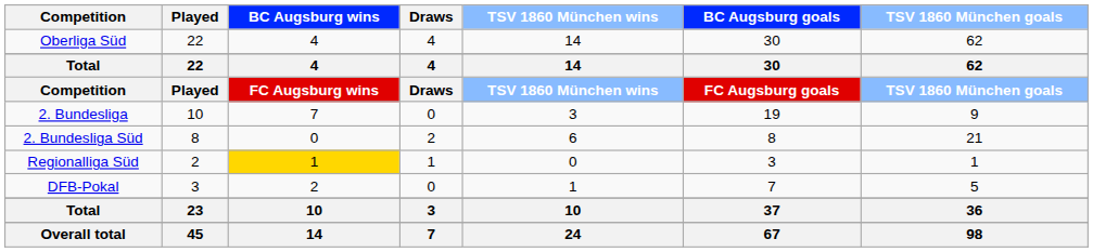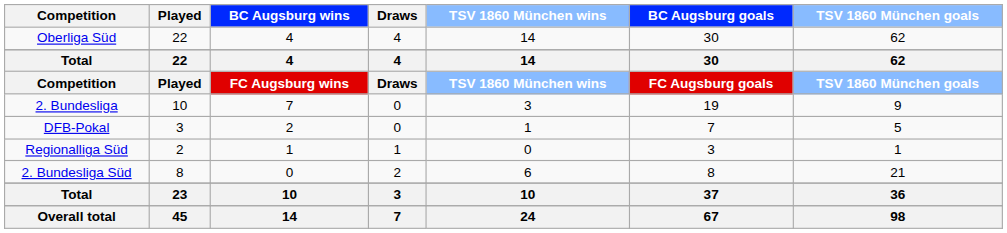 <table class="wikitable" style="text-align: center; width: 100%; font-size: 12px">
 <tr>
 <th>Competition</th>
 <th>Played</th>
 <th style="background:#0029fe; color:white">BC Augsburg wins</th>
 <th>Draws</th>
 <th style="background:#88BBFF; color:white">TSV 1860 München wins</th>
 <th style="background:#0029fe; color:white">BC Augsburg goals</th>
 <th style="background:#88BBFF; color:white">TSV 1860 München goals</th>
 </tr>
 <tr>
 <td><a href='#'>Oberliga Süd</a></td>
 <td>22</td>
 <td>4</td>
 <td>4</td>
 <td>14</td>
 <td>30</td>
 <td>62</td>
 </tr>
 <tr>
 </tr>
 <tr class="sortbottom">
 <th>Total</th>
 <th>22</th>
 <th>4</th>
 <th>4</th>
 <th>14</th>
 <th>30</th>
 <th>62</th>
 </tr>
 <tr>
 <th>Competition</th>
 <th>Played</th>
 <th style="background:#E00000; color:white">FC Augsburg wins</th>
 <th>Draws</th>
 <th style="background:#88BBFF; color:white">TSV 1860 München wins</th>
 <th style="background:#E00000; color:white">FC Augsburg goals</th>
 <th style="background:#88BBFF; color:white">TSV 1860 München goals</th>
 </tr>
 <tr>
 <td><a href='#'>2. Bundesliga</a></td>
 <td>10</td>
 <td>7</td>
 <td>0</td>
 <td>3</td>
 <td>19</td>
 <td>9</td>
 </tr>
 <tr>
+<td><a href='#'>DFB-Pokal</a></td>
+<td>3</td>
+<td>2</td>
+<td>0</td>
+<td>1</td>
+<td>7</td>
+<td>5</td>
+</tr>
+<tr>
+<td><a href='#'>Regionalliga Süd</a></td>
+<td>2</td>
+<td>1</td>
+<td>1</td>
+<td>0</td>
+<td>3</td>
+<td>1</td>
+</tr>
+<tr>
 <td><a href='#'>2. Bundesliga Süd</a></td>
 <td>8</td>
 <td>0</td>
 <td>2</td>
 <td>6</td>
 <td>8</td>
 <td>21</td>
-</tr>
-<tr>
-<td><a href='#'>Regionalliga Süd</a></td>
-<td>2</td>
-<td style="background: gold;">1</td>
-<td>1</td>
-<td>0</td>
-<td>3</td>
-<td>1</td>
-</tr>
-<tr>
-<td><a href='#'>DFB-Pokal</a></td>
-<td>3</td>
-<td>2</td>
-<td>0</td>
-<td>1</td>
-<td>7</td>
-<td>5</td>
 </tr>
 <tr>
 </tr>
 <tr class="sortbottom">
 <th>Total</th>
 <th>23</th>
 <th>10</th>
 <th>3</th>
 <th>10</th>
 <th>37</th>
 <th>36</th>
 </tr>
 <tr>
 </tr>
 <tr class="sortbottom">
 <th>Overall total</th>
 <th>45</th>
 <th>14</th>
 <th>7</th>
 <th>24</th>
 <th>67</th>
 <th>98</th>
 </tr>
 </table>
